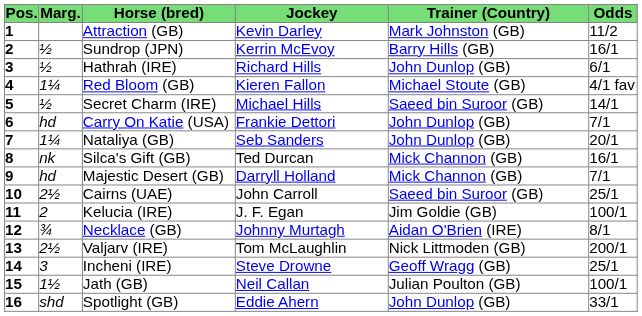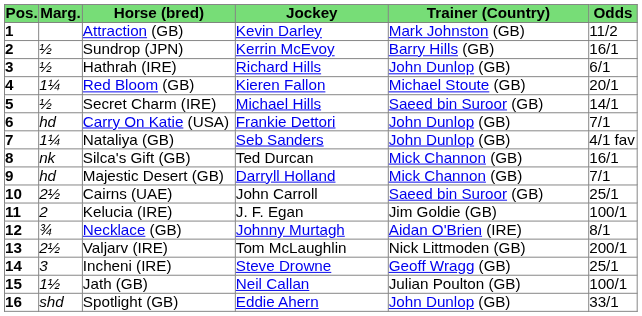 <table class = "sortable" | border="1" cellpadding="0" style="border-collapse: collapse;">
 <tr style="background:#7d7; text-align:center;">
 <th style="width:35px;"><strong>Pos.</strong></th>
 <th style="width:45px;"><strong>Marg.</strong></th>
 <th style="width:160px;"><strong>Horse (bred)</strong></th>
 <th style="width:160px;"><strong>Jockey</strong></th>
 <th style="width:210px;"><strong>Trainer (Country)</strong></th>
 <th style="width:50px;"><strong>Odds</strong></th>
 </tr>
 <tr>
 <td><strong>1</strong></td>
 <td></td>
 <td><a href='#'>Attraction</a> (GB)</td>
 <td><a href='#'>Kevin Darley</a></td>
 <td><a href='#'>Mark Johnston</a> (GB)</td>
 <td>11/2</td>
 </tr>
 <tr>
 <td><strong>2</strong></td>
 <td><em>½</em></td>
 <td>Sundrop (JPN)</td>
 <td><a href='#'>Kerrin McEvoy</a></td>
 <td><a href='#'>Barry Hills</a> (GB)</td>
 <td>16/1</td>
 </tr>
 <tr>
 <td><strong>3</strong></td>
 <td><em>½</em></td>
 <td>Hathrah (IRE)</td>
 <td><a href='#'>Richard Hills</a></td>
 <td><a href='#'>John Dunlop</a> (GB)</td>
 <td>6/1</td>
 </tr>
 <tr>
 <td><strong>4</strong></td>
 <td><em>1¼</em></td>
 <td><a href='#'>Red Bloom</a> (GB)</td>
 <td><a href='#'>Kieren Fallon</a></td>
 <td><a href='#'>Michael Stoute</a> (GB)</td>
-<td>4/1 fav</td>
+<td>20/1</td>
 </tr>
 <tr>
 <td><strong>5</strong></td>
 <td><em>½</em></td>
 <td>Secret Charm (IRE)</td>
 <td><a href='#'>Michael Hills</a></td>
 <td><a href='#'>Saeed bin Suroor</a> (GB)</td>
 <td>14/1</td>
 </tr>
 <tr>
 <td><strong>6</strong></td>
 <td><em>hd</em></td>
 <td><a href='#'>Carry On Katie</a> (USA)</td>
 <td><a href='#'>Frankie Dettori</a></td>
 <td><a href='#'>John Dunlop</a> (GB)</td>
 <td>7/1</td>
 </tr>
 <tr>
 <td><strong>7</strong></td>
 <td><em>1¼</em></td>
 <td>Nataliya (GB)</td>
 <td><a href='#'>Seb Sanders</a></td>
 <td><a href='#'>John Dunlop</a> (GB)</td>
-<td>20/1</td>
+<td>4/1 fav</td>
 </tr>
 <tr>
 <td><strong>8</strong></td>
 <td><em>nk</em></td>
 <td>Silca's Gift (GB)</td>
 <td>Ted Durcan</td>
 <td><a href='#'>Mick Channon</a> (GB)</td>
 <td>16/1</td>
 </tr>
 <tr>
 <td><strong>9</strong></td>
 <td><em>hd</em></td>
 <td>Majestic Desert (GB)</td>
 <td><a href='#'>Darryll Holland</a></td>
 <td><a href='#'>Mick Channon</a> (GB)</td>
 <td>7/1</td>
 </tr>
 <tr>
 <td><strong>10</strong></td>
 <td><em>2½</em></td>
 <td>Cairns (UAE)</td>
 <td>John Carroll</td>
 <td><a href='#'>Saeed bin Suroor</a> (GB)</td>
 <td>25/1</td>
 </tr>
 <tr>
 <td><strong>11</strong></td>
 <td><em>2</em></td>
 <td>Kelucia (IRE)</td>
 <td>J. F. Egan</td>
 <td>Jim Goldie (GB)</td>
 <td>100/1</td>
 </tr>
 <tr>
 <td><strong>12</strong></td>
 <td><em>¾</em></td>
 <td><a href='#'>Necklace</a> (GB)</td>
 <td><a href='#'>Johnny Murtagh</a></td>
 <td><a href='#'>Aidan O'Brien</a> (IRE)</td>
 <td>8/1</td>
 </tr>
 <tr>
 <td><strong>13</strong></td>
 <td><em>2½</em></td>
 <td>Valjarv (IRE)</td>
 <td>Tom McLaughlin</td>
 <td>Nick Littmoden (GB)</td>
 <td>200/1</td>
 </tr>
 <tr>
 <td><strong>14</strong></td>
 <td><em>3</em></td>
 <td>Incheni (IRE)</td>
 <td><a href='#'>Steve Drowne</a></td>
 <td><a href='#'>Geoff Wragg</a> (GB)</td>
 <td>25/1</td>
 </tr>
 <tr>
 <td><strong>15</strong></td>
 <td><em>1½</em></td>
 <td>Jath (GB)</td>
 <td><a href='#'>Neil Callan</a></td>
 <td>Julian Poulton (GB)</td>
 <td>100/1</td>
 </tr>
 <tr>
 <td><strong>16</strong></td>
 <td><em>shd</em></td>
 <td>Spotlight (GB)</td>
 <td><a href='#'>Eddie Ahern</a></td>
 <td><a href='#'>John Dunlop</a> (GB)</td>
 <td>33/1</td>
 </tr>
 </table>
